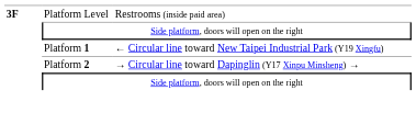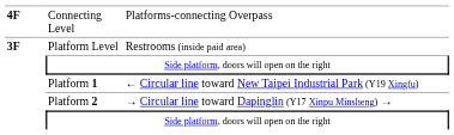 <table border=0 cellspacing=0 cellpadding=3>
 <tr>
 <td style="border-bottom:solid 1px gray;" valign=top></td>
 <td style="border-bottom:solid 1px gray;"></td>
 <td style="border-bottom:solid 1px gray;"></td>
+</tr>
+<tr>
+<td style="border-bottom:solid 1px gray;" width=50 valign=top><strong>4F</strong></td>
+<td style="border-top:solid 0px gray;border-bottom:solid 1px gray;" width=100 valign=top>Connecting Level</td>
+<td style="border-top:solid 0px gray;border-bottom:solid 1px gray;" width=440 valign=top>Platforms-connecting Overpass</td>
 </tr>
 <tr>
 <td style="border-top:solid 0px gray;border-bottom:solid 0px gray;" width=50 rowspan=10 valign=top><strong>3F</strong></td>
 <td style="border-top:solid 0px gray;border-bottom:solid 1px gray;" width=100 valign=top>Platform Level</td>
 <td style="border-top:solid 0px gray;border-bottom:solid 1px gray;" width=440 valign=top>Restrooms<small> (inside paid area)</small></td>
 </tr>
 <tr>
 <td style="border-right:solid 2px black;border-left:solid 2px black;border-bottom:solid 2px black;border-top:solid 0px gray;text-align:center;" colspan=2><small><a href='#'>Side platform</a>, doors will open on the right</small></td>
 </tr>
 <tr>
 <td style="border-bottom:solid 1px gray;" width=100>Platform <span><strong>1</strong></span></td>
 <td style="border-bottom:solid 1px gray;" width=390><span></span>←  <a href='#'>Circular line</a> toward <a href='#'>New Taipei Industrial Park</a><small> (Y19 <a href='#'>Xingfu</a>)</small></td>
 </tr>
 <tr>
 <td>Platform <span><strong>2</strong></span></td>
 <td><span>→</span> <a href='#'>Circular line</a> toward <a href='#'>Dapinglin</a><small> (Y17 <a href='#'>Xinpu Minsheng</a>)</small> →</td>
 </tr>
 <tr>
 <td style="border-top:solid 2px black;border-right:solid 2px black;border-left:solid 2px black;border-bottom:solid 0px gray;text-align:center;" colspan=2><small><a href='#'>Side platform</a>, doors will open on the right</small></td>
 </tr>
 </table>
